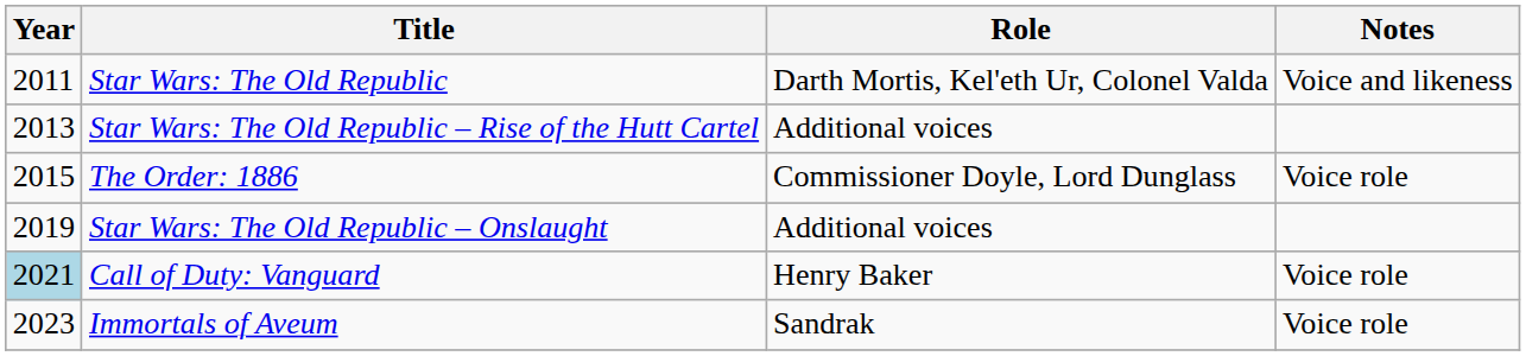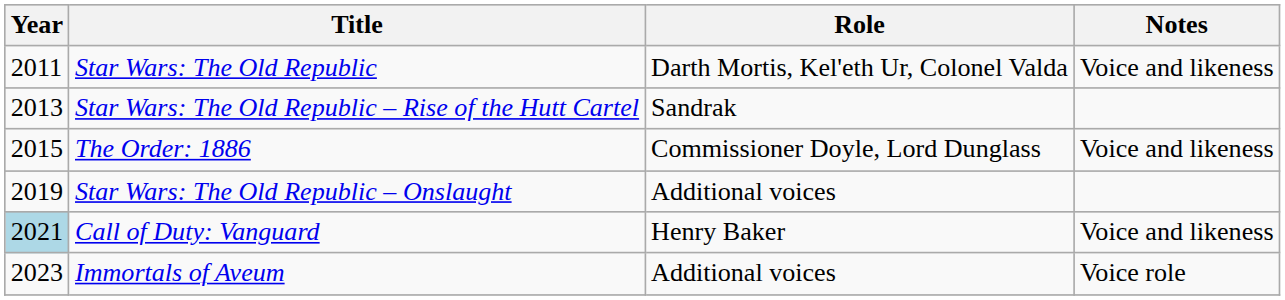 <table class="wikitable sortable">
 <tr>
 <th scope="col">Year</th>
 <th scope="col">Title</th>
 <th scope="col">Role</th>
 <th scope="col" class="unsortable">Notes</th>
 </tr>
 <tr>
 <td>2011</td>
 <td><em><a href='#'>Star Wars: The Old Republic</a></em></td>
 <td>Darth Mortis, Kel'eth Ur, Colonel Valda</td>
 <td>Voice and likeness</td>
 </tr>
 <tr>
 <td>2013</td>
 <td><em><a href='#'>Star Wars: The Old Republic – Rise of the Hutt Cartel</a></em></td>
-<td>Additional voices</td>
+<td>Sandrak</td>
 <td></td>
 </tr>
 <tr>
 <td>2015</td>
 <td><em><a href='#'>The Order: 1886</a></em></td>
 <td>Commissioner Doyle, Lord Dunglass</td>
-<td>Voice role</td>
+<td>Voice and likeness</td>
 </tr>
 <tr>
 <td>2019</td>
 <td><em><a href='#'>Star Wars: The Old Republic – Onslaught</a></em></td>
 <td>Additional voices</td>
 <td></td>
 </tr>
 <tr>
 <td style="background: lightblue;">2021</td>
 <td><em><a href='#'>Call of Duty: Vanguard</a></em></td>
 <td>Henry Baker</td>
-<td>Voice role</td>
+<td>Voice and likeness</td>
 </tr>
 <tr>
 <td>2023</td>
 <td><em><a href='#'>Immortals of Aveum</a></em></td>
-<td>Sandrak</td>
+<td>Additional voices</td>
 <td>Voice role</td>
 </tr>
 </table>
